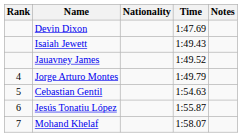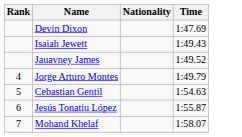 <table class="wikitable sortable" style="text-align:center">
 <tr>
 <th>Rank</th>
 <th>Name</th>
 <th>Nationality</th>
 <th>Time</th>
-<th>Notes</th>
 </tr>
 <tr>
 <td></td>
 <td align=left><a href='#'>Devin Dixon</a></td>
 <td align=left></td>
 <td>1:47.69</td>
-<td></td>
 </tr>
 <tr>
 <td></td>
 <td align=left><a href='#'>Isaiah Jewett</a></td>
 <td align=left></td>
 <td>1:49.43</td>
-<td></td>
 </tr>
 <tr>
 <td></td>
 <td align=left><a href='#'>Jauavney James</a></td>
 <td align=left></td>
 <td>1:49.52</td>
-<td></td>
 </tr>
 <tr>
 <td>4</td>
 <td align=left><a href='#'>Jorge Arturo Montes</a></td>
 <td align=left></td>
 <td>1:49.79</td>
-<td></td>
 </tr>
 <tr>
 <td>5</td>
 <td align=left><a href='#'>Cebastian Gentil</a></td>
 <td align=left></td>
 <td>1:54.63</td>
-<td></td>
 </tr>
 <tr>
 <td>6</td>
 <td align=left><a href='#'>Jesús Tonatiu López</a></td>
 <td align=left></td>
 <td>1:55.87</td>
-<td></td>
 </tr>
 <tr>
 <td>7</td>
 <td align=left><a href='#'>Mohand Khelaf</a></td>
 <td align=left></td>
 <td>1:58.07</td>
-<td></td>
 </tr>
 </table>
